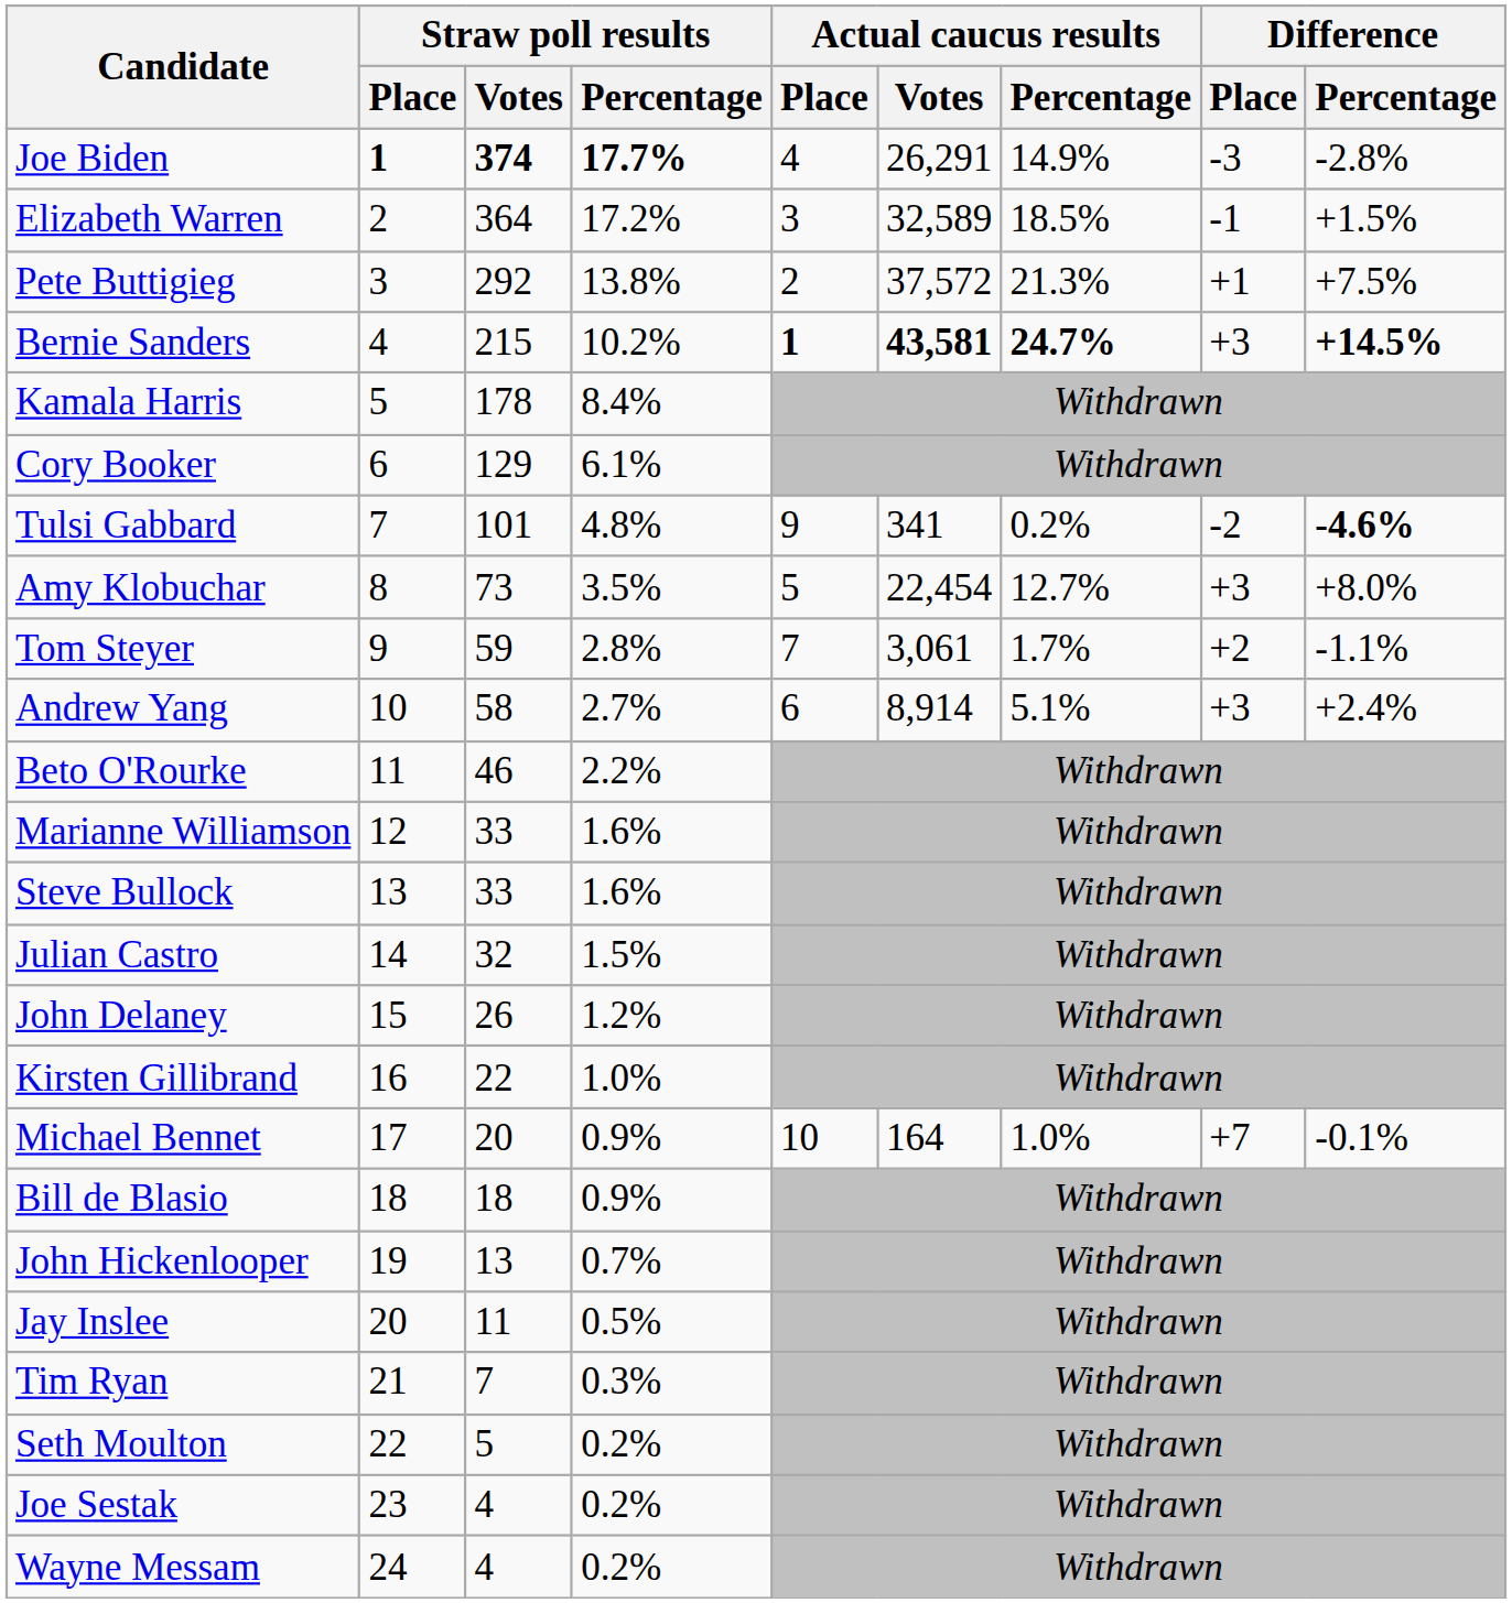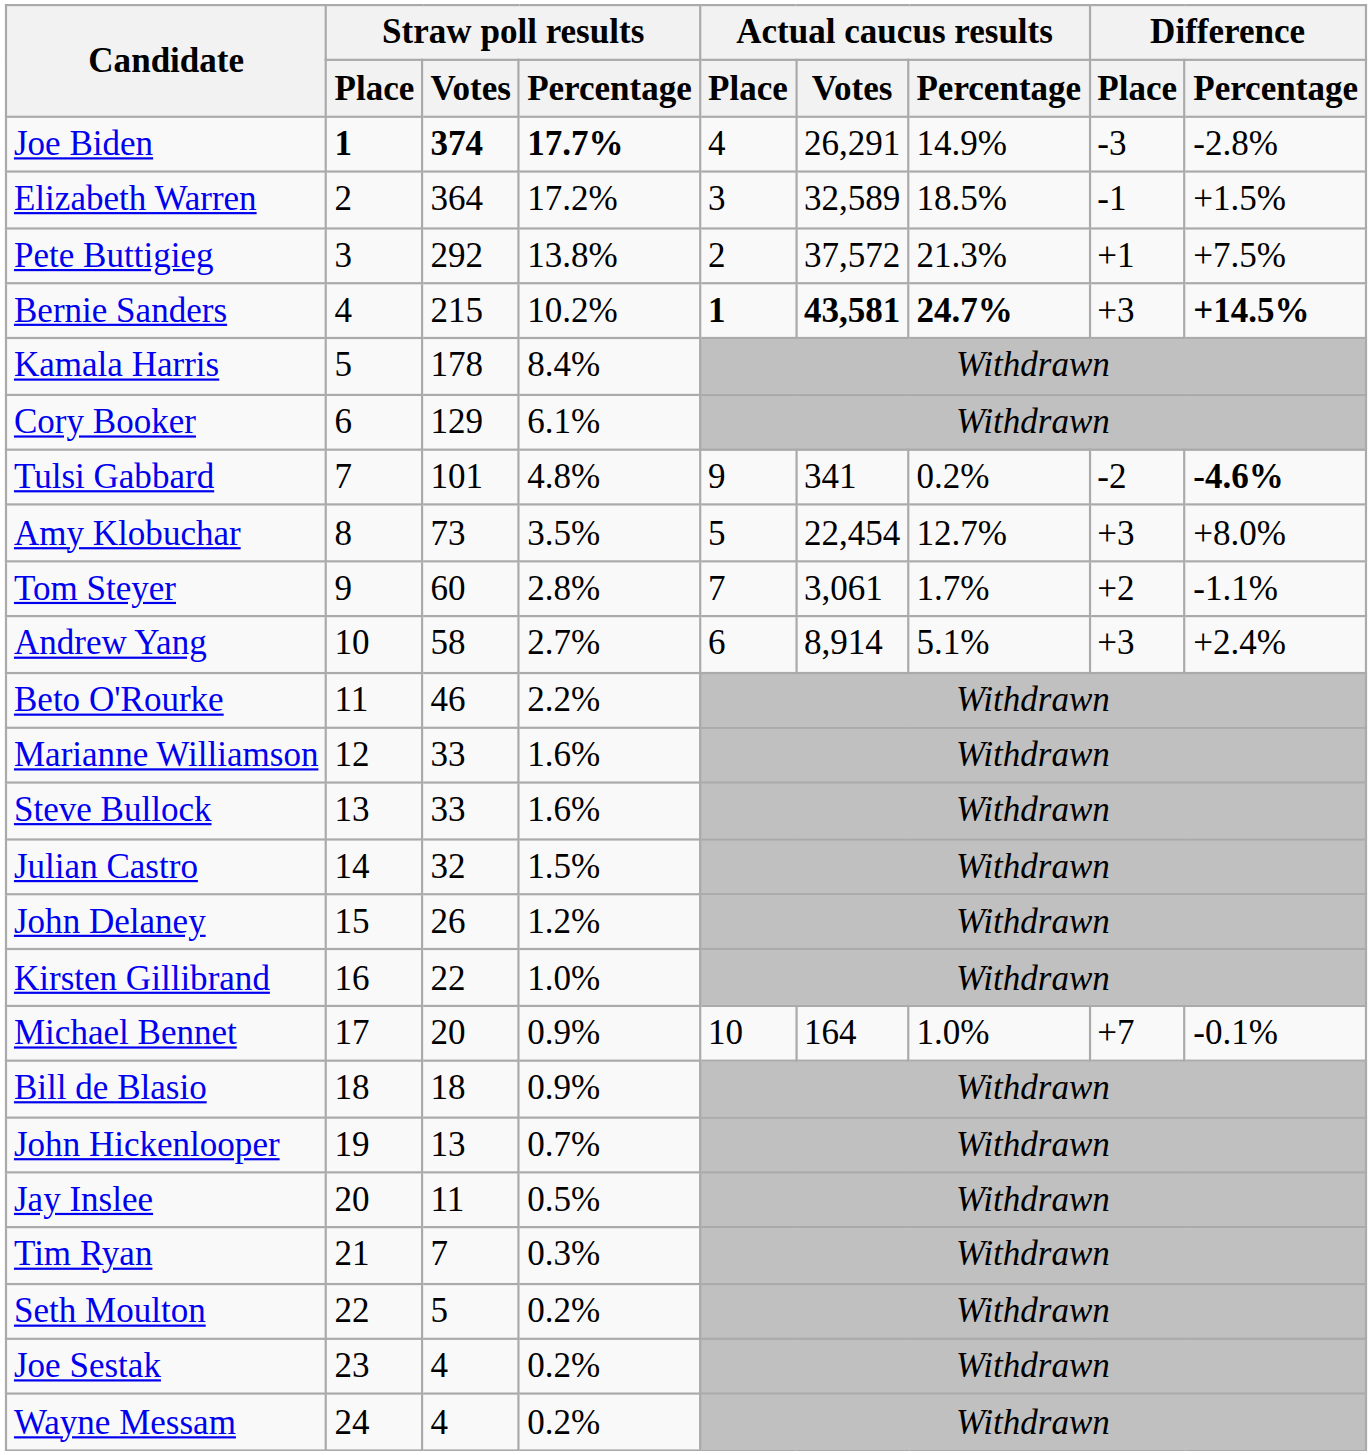 <table class="wikitable plainrowheaders sortable" style="margin:auto;">
 <tr>
 <th rowspan=2>Candidate</th>
 <th colspan=3>Straw poll results</th>
 <th colspan=3>Actual caucus results</th>
 <th colspan=2>Difference</th>
 </tr>
 <tr>
 <th>Place</th>
 <th>Votes</th>
 <th>Percentage</th>
 <th>Place</th>
 <th>Votes</th>
 <th>Percentage</th>
 <th>Place</th>
 <th>Percentage</th>
 </tr>
 <tr>
 <td><a href='#'>Joe Biden</a></td>
 <td><strong>1</strong></td>
 <td><strong>374</strong></td>
 <td><strong>17.7%</strong></td>
 <td>4</td>
 <td>26,291</td>
 <td>14.9%</td>
 <td>-3</td>
 <td>-2.8%</td>
 </tr>
 <tr>
 <td><a href='#'>Elizabeth Warren</a></td>
 <td>2</td>
 <td>364</td>
 <td>17.2%</td>
 <td>3</td>
 <td>32,589</td>
 <td>18.5%</td>
 <td>-1</td>
 <td>+1.5%</td>
 </tr>
 <tr>
 <td><a href='#'>Pete Buttigieg</a></td>
 <td>3</td>
 <td>292</td>
 <td>13.8%</td>
 <td>2</td>
 <td>37,572</td>
 <td>21.3%</td>
 <td>+1</td>
 <td>+7.5%</td>
 </tr>
 <tr>
 <td><a href='#'>Bernie Sanders</a></td>
 <td>4</td>
 <td>215</td>
 <td>10.2%</td>
 <td><strong>1</strong></td>
 <td><strong>43,581</strong></td>
 <td><strong>24.7%</strong></td>
 <td>+3</td>
 <td><strong>+14.5%</strong></td>
 </tr>
 <tr>
 <td><a href='#'>Kamala Harris</a></td>
 <td>5</td>
 <td>178</td>
 <td>8.4%</td>
 <td style="text-align:center; background:silver;" colspan=5><em>Withdrawn</em></td>
 </tr>
 <tr>
 <td><a href='#'>Cory Booker</a></td>
 <td>6</td>
 <td>129</td>
 <td>6.1%</td>
 <td style="text-align:center; background:silver;" colspan=5><em>Withdrawn</em></td>
 </tr>
 <tr>
 <td><a href='#'>Tulsi Gabbard</a></td>
 <td>7</td>
 <td>101</td>
 <td>4.8%</td>
 <td>9</td>
 <td>341</td>
 <td>0.2%</td>
 <td>-2</td>
 <td><strong>-4.6%</strong></td>
 </tr>
 <tr>
 <td><a href='#'>Amy Klobuchar</a></td>
 <td>8</td>
 <td>73</td>
 <td>3.5%</td>
 <td>5</td>
 <td>22,454</td>
 <td>12.7%</td>
 <td>+3</td>
 <td>+8.0%</td>
 </tr>
 <tr>
 <td><a href='#'>Tom Steyer</a></td>
 <td>9</td>
-<td>59</td>
+<td>60</td>
 <td>2.8%</td>
 <td>7</td>
 <td>3,061</td>
 <td>1.7%</td>
 <td>+2</td>
 <td>-1.1%</td>
 </tr>
 <tr>
 <td><a href='#'>Andrew Yang</a></td>
 <td>10</td>
 <td>58</td>
 <td>2.7%</td>
 <td>6</td>
 <td>8,914</td>
 <td>5.1%</td>
 <td>+3</td>
 <td>+2.4%</td>
 </tr>
 <tr>
 <td><a href='#'>Beto O'Rourke</a></td>
 <td>11</td>
 <td>46</td>
 <td>2.2%</td>
 <td style="text-align:center; background:silver;" colspan=5><em>Withdrawn</em></td>
 </tr>
 <tr>
 <td><a href='#'>Marianne Williamson</a></td>
 <td>12</td>
 <td>33</td>
 <td>1.6%</td>
 <td style="text-align:center; background:silver;" colspan=5><em>Withdrawn</em></td>
 </tr>
 <tr>
 <td><a href='#'>Steve Bullock</a></td>
 <td>13</td>
 <td>33</td>
 <td>1.6%</td>
 <td style="text-align:center; background:silver;" colspan=5><em>Withdrawn</em></td>
 </tr>
 <tr>
 <td><a href='#'>Julian Castro</a></td>
 <td>14</td>
 <td>32</td>
 <td>1.5%</td>
 <td style="text-align:center; background:silver;" colspan=5><em>Withdrawn</em></td>
 </tr>
 <tr>
 <td><a href='#'>John Delaney</a></td>
 <td>15</td>
 <td>26</td>
 <td>1.2%</td>
 <td style="text-align:center; background:silver;" colspan=5><em>Withdrawn</em></td>
 </tr>
 <tr>
 <td><a href='#'>Kirsten Gillibrand</a></td>
 <td>16</td>
 <td>22</td>
 <td>1.0%</td>
 <td style="text-align:center; background:silver;" colspan=5><em>Withdrawn</em></td>
 </tr>
 <tr>
 <td><a href='#'>Michael Bennet</a></td>
 <td>17</td>
 <td>20</td>
 <td>0.9%</td>
 <td>10</td>
 <td>164</td>
 <td>1.0%</td>
 <td>+7</td>
 <td>-0.1%</td>
 </tr>
 <tr>
 <td><a href='#'>Bill de Blasio</a></td>
 <td>18</td>
 <td>18</td>
 <td>0.9%</td>
 <td style="text-align:center; background:silver;" colspan=5><em>Withdrawn</em></td>
 </tr>
 <tr>
 <td><a href='#'>John Hickenlooper</a></td>
 <td>19</td>
 <td>13</td>
 <td>0.7%</td>
 <td style="text-align:center; background:silver;" colspan=5><em>Withdrawn</em></td>
 </tr>
 <tr>
 <td><a href='#'>Jay Inslee</a></td>
 <td>20</td>
 <td>11</td>
 <td>0.5%</td>
 <td style="text-align:center; background:silver;" colspan=5><em>Withdrawn</em></td>
 </tr>
 <tr>
 <td><a href='#'>Tim Ryan</a></td>
 <td>21</td>
 <td>7</td>
 <td>0.3%</td>
 <td style="text-align:center; background:silver;" colspan=5><em>Withdrawn</em></td>
 </tr>
 <tr>
 <td><a href='#'>Seth Moulton</a></td>
 <td>22</td>
 <td>5</td>
 <td>0.2%</td>
 <td style="text-align:center; background:silver;" colspan=5><em>Withdrawn</em></td>
 </tr>
 <tr>
 <td><a href='#'>Joe Sestak</a></td>
 <td>23</td>
 <td>4</td>
 <td>0.2%</td>
 <td style="text-align:center; background:silver;" colspan=5><em>Withdrawn</em></td>
 </tr>
 <tr>
 <td><a href='#'>Wayne Messam</a></td>
 <td>24</td>
 <td>4</td>
 <td>0.2%</td>
 <td style="text-align:center; background:silver;" colspan=5><em>Withdrawn</em></td>
 </tr>
 </table>
